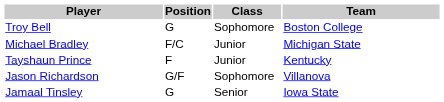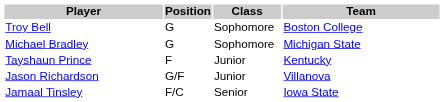 <table style="width:600px" "border:'1' 'solid' 'gray'">
 <tr>
 <th bgcolor="#CCCCCC" style="width:40%">Player</th>
 <th bgcolor="#CCCCCC" style="width:4%">Position</th>
 <th bgcolor="#CCCCCC" style="width:16%">Class</th>
 <th bgcolor="#CCCCCC" style="width:40%">Team</th>
 </tr>
 <tr>
 <td><a href='#'>Troy Bell</a></td>
 <td>G</td>
 <td>Sophomore</td>
 <td><a href='#'>Boston College</a></td>
 </tr>
 <tr>
 <td><a href='#'>Michael Bradley</a></td>
-<td>F/C</td>
-<td>Junior</td>
+<td>G</td>
+<td>Sophomore</td>
 <td><a href='#'>Michigan State</a></td>
 </tr>
 <tr>
 <td><a href='#'>Tayshaun Prince</a></td>
 <td>F</td>
 <td>Junior</td>
 <td><a href='#'>Kentucky</a></td>
 </tr>
 <tr>
 <td><a href='#'>Jason Richardson</a></td>
 <td>G/F</td>
-<td>Sophomore</td>
+<td>Junior</td>
 <td><a href='#'>Villanova</a></td>
 </tr>
 <tr>
 <td><a href='#'>Jamaal Tinsley</a></td>
-<td>G</td>
+<td>F/C</td>
 <td>Senior</td>
 <td><a href='#'>Iowa State</a></td>
 </tr>
 </table>
